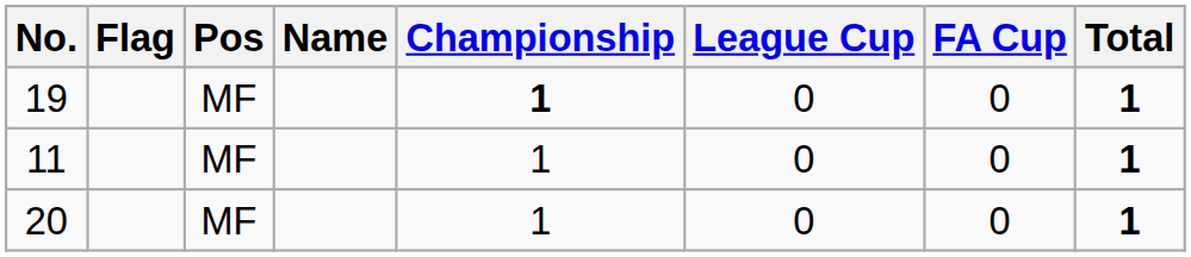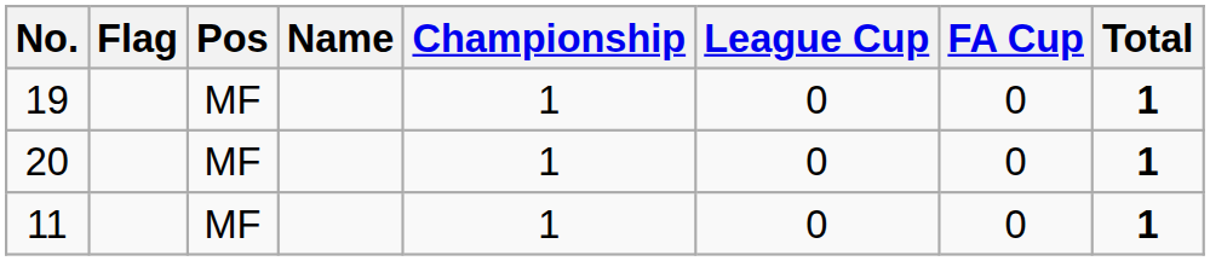 <table class="wikitable sortable" style="text-align:center; font-size:95%;">
 <tr>
 <th>No.</th>
 <th>Flag</th>
 <th>Pos</th>
 <th>Name</th>
 <th><a href='#'>Championship</a></th>
 <th><a href='#'>League Cup</a></th>
 <th><a href='#'>FA Cup</a></th>
 <th>Total</th>
 </tr>
 <tr>
 <td>19</td>
-<td></td>
-<td>MF</td>
-<td></td>
-<td><strong>1</strong></td>
-<td>0</td>
-<td>0</td>
-<td> <strong>1</strong></td>
-</tr>
-<tr>
-<td>11</td>
 <td></td>
 <td>MF</td>
 <td></td>
 <td>1</td>
 <td>0</td>
 <td>0</td>
 <td> <strong>1</strong></td>
 </tr>
 <tr>
 <td>20</td>
 <td></td>
 <td>MF</td>
 <td></td>
 <td>1</td>
 <td>0</td>
 <td>0</td>
 <td> <strong>1</strong></td>
 </tr>
+<tr>
+<td>11</td>
+<td></td>
+<td>MF</td>
+<td></td>
+<td>1</td>
+<td>0</td>
+<td>0</td>
+<td> <strong>1</strong></td>
+</tr>
 </table>
